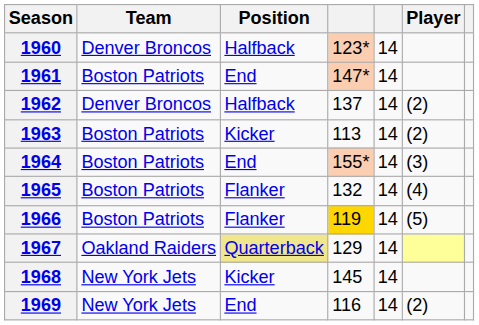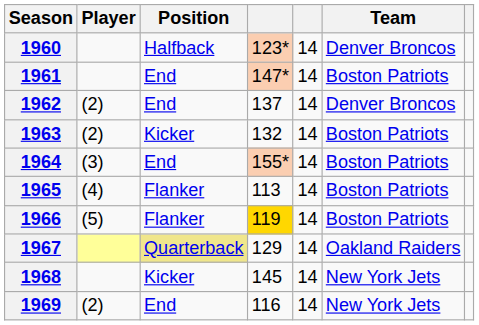 <table class="sortable wikitable">
 <tr>
 <th scope=col>Season</th>
-<th scope=col>Team</th>
+<th scope=col>Player</th>
 <th scope=col>Position</th>
 <th scope=col></th>
 <th scope=col></th>
-<th scope=col>Player</th>
+<th scope=col>Team</th>
 <th scope=col class= "unsortable"></th>
 </tr>
 <tr>
 <th scope=row><a href='#'>1960</a></th>
-<td><a href='#'>Denver Broncos</a></td>
+<td></td>
 <td><a href='#'>Halfback</a></td>
 <td style="background:#fbceb1;">123*</td>
 <td>14</td>
-<td></td>
+<td><a href='#'>Denver Broncos</a></td>
 <td></td>
 </tr>
 <tr>
 <th scope=row><a href='#'>1961</a></th>
-<td><a href='#'>Boston Patriots</a></td>
+<td></td>
 <td><a href='#'>End</a></td>
 <td style="background:#fbceb1;">147*</td>
 <td>14</td>
-<td></td>
+<td><a href='#'>Boston Patriots</a></td>
 <td></td>
 </tr>
 <tr>
 <th scope=row><a href='#'>1962</a></th>
-<td><a href='#'>Denver Broncos</a></td>
-<td><a href='#'>Halfback</a></td>
+<td> (2)</td>
+<td><a href='#'>End</a></td>
 <td>137</td>
 <td>14</td>
-<td> (2)</td>
+<td><a href='#'>Denver Broncos</a></td>
 <td></td>
 </tr>
 <tr>
 <th scope=row><a href='#'>1963</a></th>
+<td> (2)</td>
+<td><a href='#'>Kicker</a></td>
+<td>132</td>
+<td>14</td>
 <td><a href='#'>Boston Patriots</a></td>
-<td><a href='#'>Kicker</a></td>
-<td>113</td>
-<td>14</td>
-<td> (2)</td>
 <td></td>
 </tr>
 <tr>
 <th scope=row><a href='#'>1964</a></th>
-<td><a href='#'>Boston Patriots</a></td>
+<td> (3)</td>
 <td><a href='#'>End</a></td>
 <td style="background:#fbceb1;">155*</td>
 <td>14</td>
-<td> (3)</td>
+<td><a href='#'>Boston Patriots</a></td>
 <td></td>
 </tr>
 <tr>
 <th scope=row><a href='#'>1965</a></th>
+<td> (4)</td>
+<td><a href='#'>Flanker</a></td>
+<td>113</td>
+<td>14</td>
 <td><a href='#'>Boston Patriots</a></td>
-<td><a href='#'>Flanker</a></td>
-<td>132</td>
-<td>14</td>
-<td> (4)</td>
 <td></td>
 </tr>
 <tr>
 <th scope=row><a href='#'>1966</a></th>
-<td><a href='#'>Boston Patriots</a></td>
+<td> (5)</td>
 <td><a href='#'>Flanker</a></td>
 <td style="background: gold;">119</td>
 <td>14</td>
-<td> (5)</td>
+<td><a href='#'>Boston Patriots</a></td>
 <td></td>
 </tr>
 <tr>
 <th scope=row><a href='#'>1967</a></th>
-<td><a href='#'>Oakland Raiders</a></td>
+<td style="background:#ff9;"></td>
 <td style="background: khaki;"><a href='#'>Quarterback</a></td>
 <td>129</td>
 <td>14</td>
-<td style="background:#ff9;"></td>
+<td><a href='#'>Oakland Raiders</a></td>
 <td></td>
 </tr>
 <tr>
 <th scope=row><a href='#'>1968</a></th>
-<td><a href='#'>New York Jets</a></td>
+<td></td>
 <td><a href='#'>Kicker</a></td>
 <td>145</td>
 <td>14</td>
-<td></td>
+<td><a href='#'>New York Jets</a></td>
 <td></td>
 </tr>
 <tr>
 <th scope=row><a href='#'>1969</a></th>
-<td><a href='#'>New York Jets</a></td>
+<td> (2)</td>
 <td><a href='#'>End</a></td>
 <td>116</td>
 <td>14</td>
-<td> (2)</td>
+<td><a href='#'>New York Jets</a></td>
 <td></td>
 </tr>
 </table>
